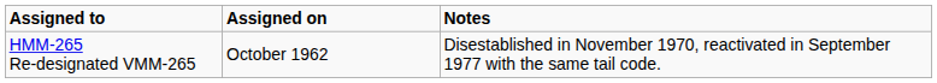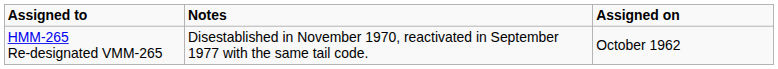 <table class="wikitable" style="width: 70%;">
 <tr>
 <td style="width: 200px;"><strong>Assigned to</strong></td>
+<td><strong>Notes</strong></td>
 <td style="width: 200px;"><strong>Assigned on</strong></td>
-<td><strong>Notes</strong></td>
 </tr>
 <tr>
 <td><a href='#'>HMM-265</a><br>Re-designated VMM-265</td>
+<td>Disestablished in November 1970, reactivated in September 1977 with the same tail code.</td>
 <td>October 1962</td>
-<td>Disestablished in November 1970, reactivated in September 1977 with the same tail code.</td>
 </tr>
 </table>
